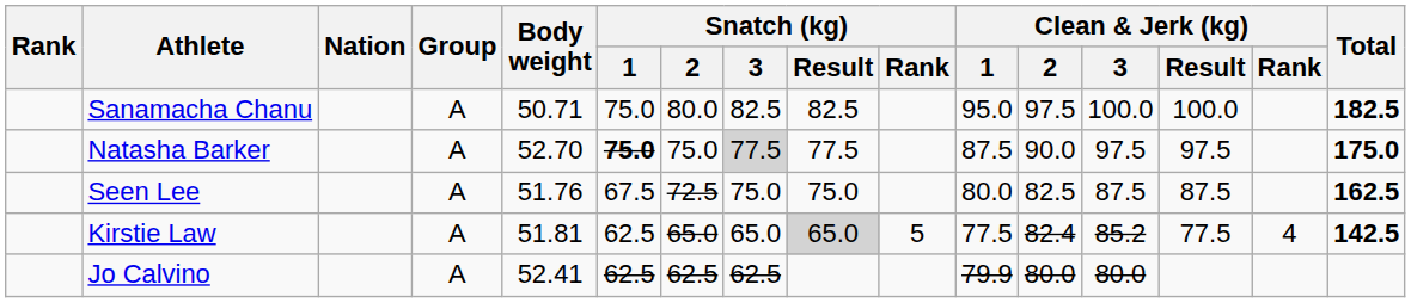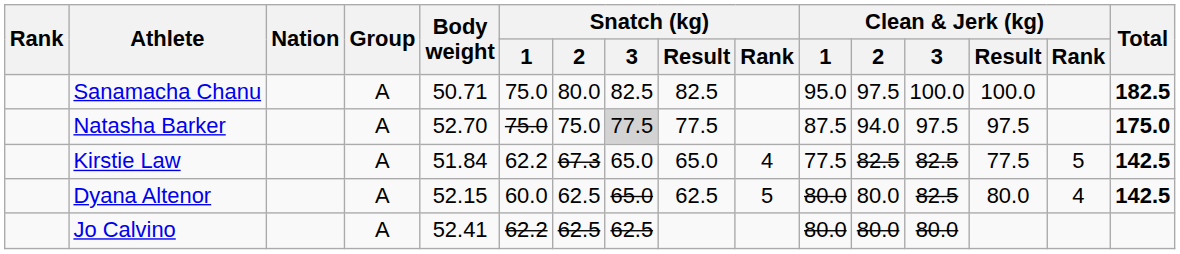 <table class="wikitable sortable" style="text-align:center;">
 <tr>
 <th rowspan=2>Rank</th>
 <th rowspan=2>Athlete</th>
 <th rowspan=2>Nation</th>
 <th rowspan=2>Group</th>
 <th rowspan=2>Body<br>weight</th>
 <th colspan=5>Snatch (kg)</th>
 <th colspan=5>Clean & Jerk (kg)</th>
 <th rowspan=2>Total</th>
 </tr>
 <tr>
 <th>1</th>
 <th>2</th>
 <th>3</th>
 <th>Result</th>
 <th>Rank</th>
 <th>1</th>
 <th>2</th>
 <th>3</th>
 <th>Result</th>
 <th>Rank</th>
 </tr>
 <tr>
 <td></td>
 <td align=left><a href='#'>Sanamacha Chanu</a></td>
 <td align=left></td>
 <td>A</td>
 <td>50.71</td>
 <td>75.0</td>
 <td>80.0</td>
 <td>82.5</td>
 <td>82.5</td>
 <td></td>
 <td>95.0</td>
 <td>97.5</td>
 <td>100.0</td>
 <td>100.0</td>
 <td></td>
 <td><strong>182.5</strong></td>
 </tr>
 <tr>
 <td></td>
 <td align=left><a href='#'>Natasha Barker</a></td>
 <td align=left></td>
 <td>A</td>
 <td>52.70</td>
-<td><strong><s>75.0</s></strong></td>
+<td><s>75.0</s></td>
 <td>75.0</td>
 <td style="background: lightgrey;">77.5</td>
 <td>77.5</td>
 <td></td>
 <td>87.5</td>
-<td>90.0</td>
+<td>94.0</td>
 <td>97.5</td>
 <td>97.5</td>
 <td></td>
 <td><strong>175.0</strong></td>
 </tr>
 <tr>
 <td></td>
-<td align=left><a href='#'>Seen Lee</a></td>
+<td align=left><a href='#'>Kirstie Law</a></td>
 <td align=left></td>
 <td>A</td>
-<td>51.76</td>
-<td>67.5</td>
-<td><s>72.5</s></td>
-<td>75.0</td>
-<td>75.0</td>
-<td></td>
-<td>80.0</td>
-<td>82.5</td>
-<td>87.5</td>
-<td>87.5</td>
-<td></td>
-<td><strong>162.5</strong></td>
+<td>51.84</td>
+<td>62.2</td>
+<td><s>67.3</s></td>
+<td>65.0</td>
+<td>65.0</td>
+<td>4</td>
+<td>77.5</td>
+<td><s>82.5</s></td>
+<td><s>82.5</s></td>
+<td>77.5</td>
+<td>5</td>
+<td><strong>142.5</strong></td>
 </tr>
 <tr>
 <td></td>
-<td align=left><a href='#'>Kirstie Law</a></td>
+<td align=left><a href='#'>Dyana Altenor</a></td>
 <td align=left></td>
 <td>A</td>
-<td>51.81</td>
+<td>52.15</td>
+<td>60.0</td>
 <td>62.5</td>
 <td><s>65.0</s></td>
-<td>65.0</td>
-<td style="background: lightgrey;">65.0</td>
+<td>62.5</td>
 <td>5</td>
-<td>77.5</td>
-<td><s>82.4</s></td>
-<td><s>85.2</s></td>
-<td>77.5</td>
+<td><s>80.0</s></td>
+<td>80.0</td>
+<td><s>82.5</s></td>
+<td>80.0</td>
 <td>4</td>
 <td><strong>142.5</strong></td>
 </tr>
 <tr>
 <td></td>
 <td align=left><a href='#'>Jo Calvino</a></td>
 <td align=left></td>
 <td>A</td>
 <td>52.41</td>
-<td><s>62.5</s></td>
+<td><s>62.2</s></td>
 <td><s>62.5</s></td>
 <td><s>62.5</s></td>
 <td></td>
 <td></td>
-<td><s>79.9</s></td>
+<td><s>80.0</s></td>
 <td><s>80.0</s></td>
 <td><s>80.0</s></td>
 <td></td>
 <td></td>
 <td></td>
 </tr>
 </table>
